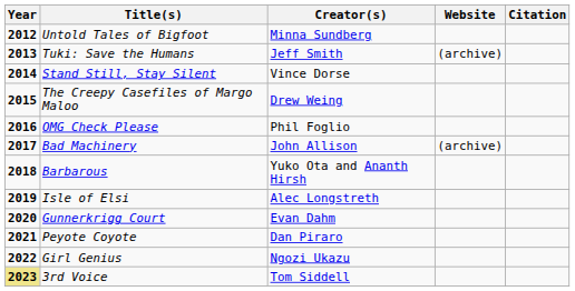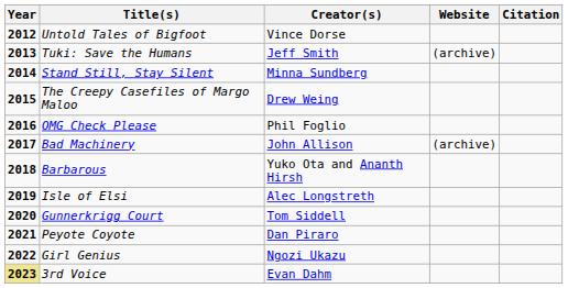 <table class="wikitable" border="1">
 <tr>
 <th>Year</th>
 <th>Title(s)</th>
 <th>Creator(s)</th>
 <th>Website</th>
 <th>Citation</th>
 </tr>
 <tr>
 <td><strong>2012</strong></td>
 <td><em>Untold Tales of Bigfoot</em></td>
-<td><a href='#'>Minna Sundberg</a></td>
+<td>Vince Dorse</td>
 <td></td>
 <td></td>
 </tr>
 <tr>
 <td><strong>2013</strong></td>
 <td><em>Tuki: Save the Humans</em></td>
 <td><a href='#'>Jeff Smith</a></td>
 <td> (archive)</td>
 <td></td>
 </tr>
 <tr>
 <td><strong>2014</strong></td>
 <td><em><a href='#'>Stand Still, Stay Silent</a></em></td>
-<td>Vince Dorse</td>
+<td><a href='#'>Minna Sundberg</a></td>
 <td></td>
 <td></td>
 </tr>
 <tr>
 <td><strong>2015</strong></td>
 <td><em>The Creepy Casefiles of Margo Maloo</em></td>
 <td><a href='#'>Drew Weing</a></td>
 <td></td>
 <td></td>
 </tr>
 <tr>
 <td><strong>2016</strong></td>
 <td><em><a href='#'>OMG Check Please</a></em></td>
 <td>Phil Foglio</td>
 <td></td>
 <td></td>
 </tr>
 <tr>
 <td><strong>2017</strong></td>
 <td><em><a href='#'>Bad Machinery</a></em></td>
 <td><a href='#'>John Allison</a></td>
 <td> (archive)</td>
 <td></td>
 </tr>
 <tr>
 <td><strong>2018</strong></td>
 <td><em><a href='#'>Barbarous</a></em></td>
 <td>Yuko Ota and <a href='#'>Ananth Hirsh</a></td>
 <td></td>
 <td></td>
 </tr>
 <tr>
 <td><strong>2019</strong></td>
 <td><em>Isle of Elsi</em></td>
 <td><a href='#'>Alec Longstreth</a></td>
 <td></td>
 <td></td>
 </tr>
 <tr>
 <td><strong>2020</strong></td>
 <td><em><a href='#'>Gunnerkrigg Court</a></em></td>
-<td><a href='#'>Evan Dahm</a></td>
+<td><a href='#'>Tom Siddell</a></td>
 <td></td>
 <td></td>
 </tr>
 <tr>
 <td><strong>2021</strong></td>
 <td><em>Peyote Coyote</em></td>
 <td><a href='#'>Dan Piraro</a></td>
 <td></td>
 <td></td>
 </tr>
 <tr>
 <td><strong>2022</strong></td>
 <td><em>Girl Genius</em></td>
 <td><a href='#'>Ngozi Ukazu</a></td>
 <td></td>
 <td></td>
 </tr>
 <tr>
 <td style="background: khaki;"><strong>2023</strong></td>
 <td><em>3rd Voice</em></td>
-<td><a href='#'>Tom Siddell</a></td>
+<td><a href='#'>Evan Dahm</a></td>
 <td></td>
 <td></td>
 </tr>
 </table>
